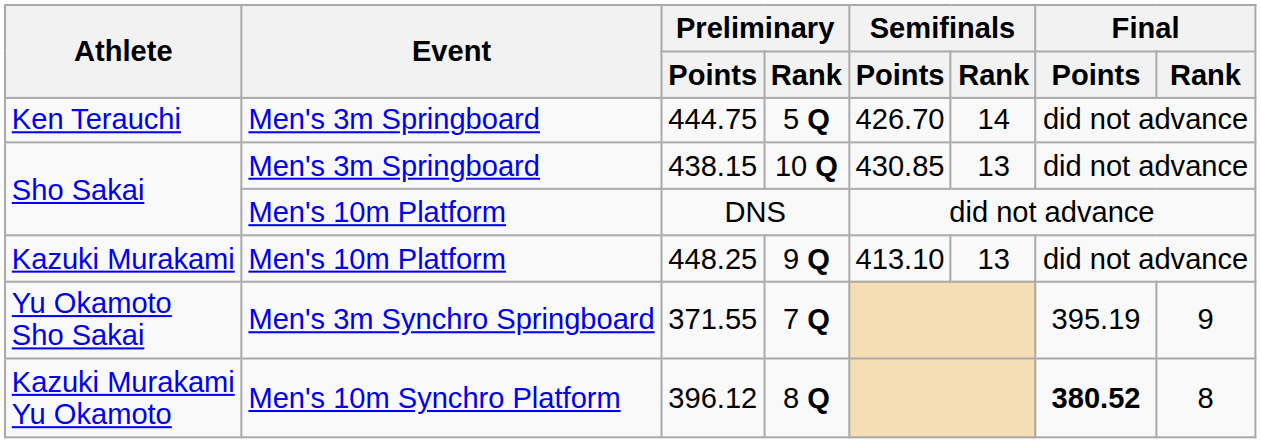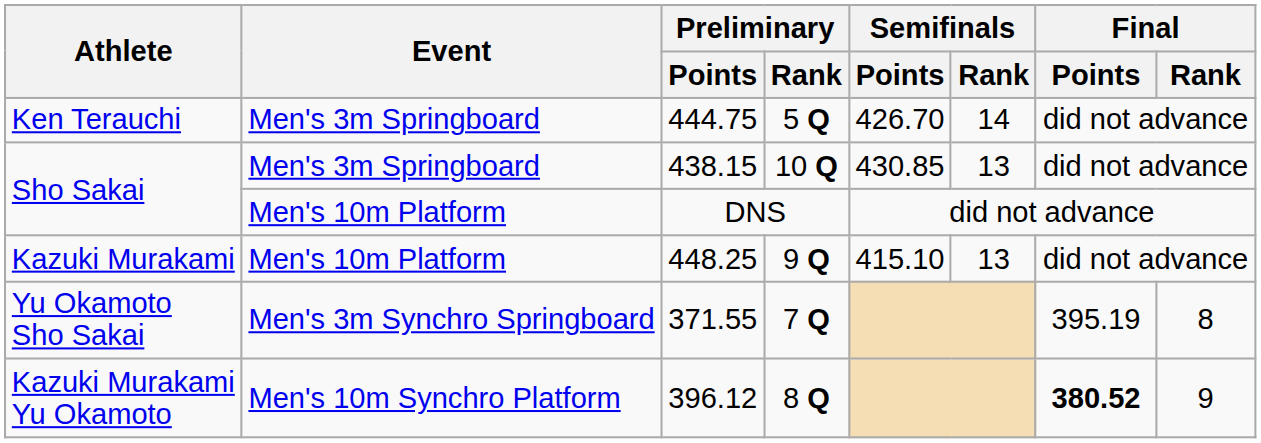 <table class=wikitable style="font-size:90%">
 <tr>
 <th rowspan="2">Athlete</th>
 <th rowspan="2">Event</th>
 <th colspan="2">Preliminary</th>
 <th colspan="2">Semifinals</th>
 <th colspan="2">Final</th>
 </tr>
 <tr>
 <th>Points</th>
 <th>Rank</th>
 <th>Points</th>
 <th>Rank</th>
 <th>Points</th>
 <th>Rank</th>
 </tr>
 <tr>
 <td rowspan="1"><a href='#'>Ken Terauchi</a></td>
 <td><a href='#'>Men's 3m Springboard</a></td>
 <td align=center>444.75</td>
 <td align=center>5 <strong>Q</strong></td>
 <td align=center>426.70</td>
 <td align=center>14</td>
 <td align=center colspan=2>did not advance</td>
 </tr>
 <tr>
 <td rowspan="2"><a href='#'>Sho Sakai</a></td>
 <td><a href='#'>Men's 3m Springboard</a></td>
 <td align=center>438.15</td>
 <td align=center>10 <strong>Q</strong></td>
 <td align=center>430.85</td>
 <td align=center>13</td>
 <td align=center colspan=2>did not advance</td>
 </tr>
 <tr>
 <td><a href='#'>Men's 10m Platform</a></td>
 <td align=center colspan=2>DNS</td>
 <td align=center colspan=4>did not advance</td>
 </tr>
 <tr>
 <td rowspan="1"><a href='#'>Kazuki Murakami</a></td>
 <td><a href='#'>Men's 10m Platform</a></td>
 <td align=center>448.25</td>
 <td align=center>9 <strong>Q</strong></td>
-<td align=center>413.10</td>
+<td align=center>415.10</td>
 <td align=center>13</td>
 <td align=center colspan=2>did not advance</td>
 </tr>
 <tr>
 <td rowspan="1"><a href='#'>Yu Okamoto</a><br><a href='#'>Sho Sakai</a></td>
 <td><a href='#'>Men's 3m Synchro Springboard</a></td>
 <td align=center>371.55</td>
 <td align=center>7 <strong>Q</strong></td>
 <td colspan= 2 bgcolor="wheat"></td>
 <td align=center>395.19</td>
-<td align=center>9</td>
+<td align=center>8</td>
 </tr>
 <tr>
 <td rowspan="1"><a href='#'>Kazuki Murakami</a><br><a href='#'>Yu Okamoto</a></td>
 <td><a href='#'>Men's 10m Synchro Platform</a></td>
 <td align=center>396.12</td>
 <td align=center>8 <strong>Q</strong></td>
 <td colspan= 2 bgcolor="wheat"></td>
 <td align=center><strong>380.52</strong></td>
-<td align=center>8</td>
+<td align=center>9</td>
 </tr>
 </table>
